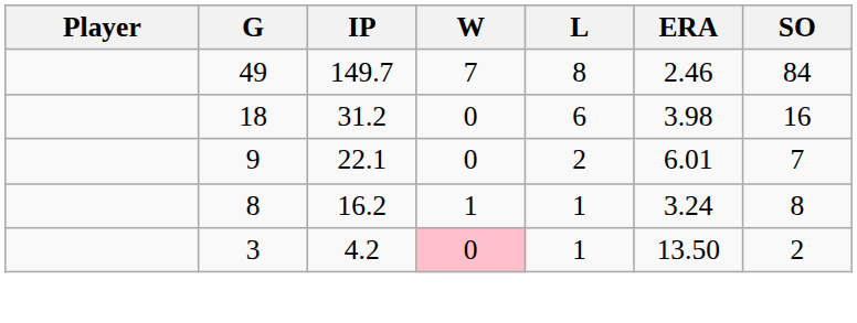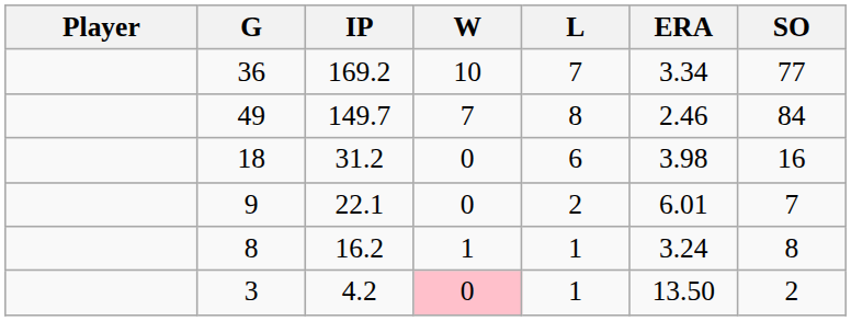 <table class="wikitable sortable">
 <tr>
 <th bgcolor="#DDDDFF" width="16%">Player</th>
 <th bgcolor="#DDDDFF" width="9%">G</th>
 <th bgcolor="#DDDDFF" width="9%">IP</th>
 <th bgcolor="#DDDDFF" width="9%">W</th>
 <th bgcolor="#DDDDFF" width="9%">L</th>
 <th bgcolor="#DDDDFF" width="9%">ERA</th>
 <th bgcolor="#DDDDFF" width="9%">SO</th>
+</tr>
+<tr align="center">
+<td></td>
+<td>36</td>
+<td>169.2</td>
+<td>10</td>
+<td>7</td>
+<td>3.34</td>
+<td>77</td>
 </tr>
 <tr align="center">
 <td></td>
 <td>49</td>
 <td>149.7</td>
 <td>7</td>
 <td>8</td>
 <td>2.46</td>
 <td>84</td>
 </tr>
 <tr align="center">
 <td></td>
 <td>18</td>
 <td>31.2</td>
 <td>0</td>
 <td>6</td>
 <td>3.98</td>
 <td>16</td>
 </tr>
 <tr align="center">
 <td></td>
 <td>9</td>
 <td>22.1</td>
 <td>0</td>
 <td>2</td>
 <td>6.01</td>
 <td>7</td>
 </tr>
 <tr align="center">
 <td></td>
 <td>8</td>
 <td>16.2</td>
 <td>1</td>
 <td>1</td>
 <td>3.24</td>
 <td>8</td>
 </tr>
 <tr align="center">
 <td></td>
 <td>3</td>
 <td>4.2</td>
 <td style="background: pink;">0</td>
 <td>1</td>
 <td>13.50</td>
 <td>2</td>
 </tr>
 </table>
